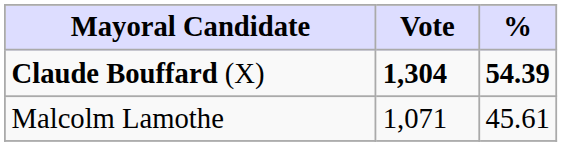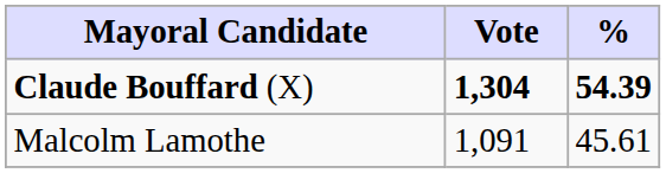 <table class="wikitable">
 <tr>
 <th style="background:#ddf; width:200px;">Mayoral Candidate </th>
 <th style="background:#ddf; width:50px;">Vote</th>
 <th style="background:#ddf; width:30px;">%</th>
 </tr>
 <tr>
 <td><strong>Claude Bouffard</strong> (X)</td>
 <td><strong>1,304</strong></td>
 <td><strong>54.39</strong></td>
 </tr>
 <tr>
 <td>Malcolm Lamothe</td>
-<td>1,071</td>
+<td>1,091</td>
 <td>45.61</td>
 </tr>
 </table>
